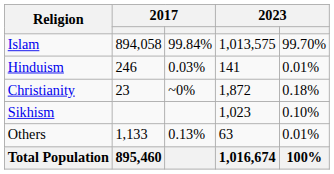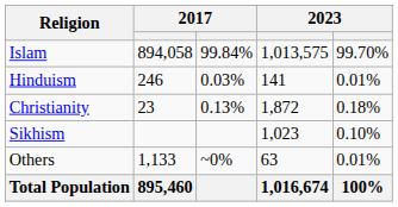 <table class="wikitable sortable">
 <tr>
 <th rowspan="2">Religion</th>
 <th colspan="2">2017</th>
 <th colspan="2">2023</th>
 </tr>
 <tr>
 <th></th>
 <th></th>
 <th></th>
 <th></th>
 </tr>
 <tr>
 <td><a href='#'>Islam</a> </td>
 <td>894,058</td>
 <td>99.84%</td>
 <td>1,013,575</td>
 <td>99.70%</td>
 </tr>
 <tr>
 <td><a href='#'>Hinduism</a> </td>
 <td>246</td>
 <td>0.03%</td>
 <td>141</td>
 <td>0.01%</td>
 </tr>
 <tr>
 <td><a href='#'>Christianity</a> </td>
 <td>23</td>
-<td>~0%</td>
+<td>0.13%</td>
 <td>1,872</td>
 <td>0.18%</td>
 </tr>
 <tr>
 <td><a href='#'>Sikhism</a> </td>
 <td></td>
 <td></td>
 <td>1,023</td>
 <td>0.10%</td>
 </tr>
 <tr>
 <td>Others</td>
 <td>1,133</td>
-<td>0.13%</td>
+<td>~0%</td>
 <td>63</td>
 <td>0.01%</td>
 </tr>
 <tr>
 <th>Total Population</th>
 <th>895,460</th>
 <th></th>
 <th>1,016,674</th>
 <th>100%</th>
 </tr>
 </table>
